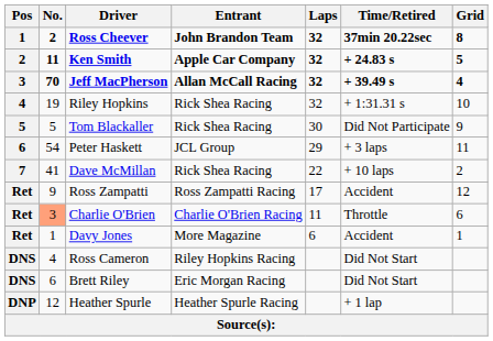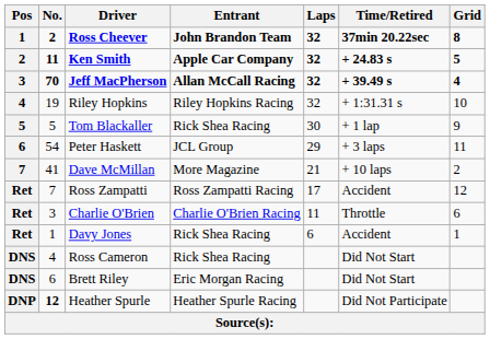 <table class="wikitable" style="font-size: 87%;">
 <tr>
 <th>Pos</th>
 <th>No.</th>
 <th>Driver</th>
 <th>Entrant</th>
 <th>Laps</th>
 <th>Time/Retired</th>
 <th>Grid</th>
 </tr>
 <tr>
 <th>1</th>
 <td align="center"><strong>2</strong></td>
 <td> <strong><a href='#'>Ross Cheever</a></strong></td>
 <td><strong>John Brandon Team</strong></td>
 <td><strong>32</strong></td>
 <td><strong>37min 20.22sec</strong></td>
 <td><strong>8</strong></td>
 </tr>
 <tr>
 <th>2</th>
 <td align="center"><strong>11</strong></td>
 <td> <strong><a href='#'>Ken Smith</a></strong></td>
 <td><strong>Apple Car Company</strong></td>
 <td><strong>32</strong></td>
 <td><strong>+ 24.83 s</strong></td>
 <td><strong>5</strong></td>
 </tr>
 <tr>
 <th>3</th>
 <td align="center"><strong>70</strong></td>
 <td> <strong><a href='#'>Jeff MacPherson</a></strong></td>
 <td><strong>Allan McCall Racing</strong></td>
 <td><strong>32</strong></td>
 <td><strong>+ 39.49 s</strong></td>
 <td><strong>4</strong></td>
 </tr>
 <tr>
 <th>4</th>
 <td align="center">19</td>
 <td> Riley Hopkins</td>
-<td>Rick Shea Racing</td>
+<td>Riley Hopkins Racing</td>
 <td>32</td>
 <td>+ 1:31.31 s</td>
 <td>10</td>
 </tr>
 <tr>
 <th>5</th>
 <td align="center">5</td>
 <td> <a href='#'>Tom Blackaller</a></td>
 <td>Rick Shea Racing</td>
 <td>30</td>
-<td>Did Not Participate</td>
+<td>+ 1 lap</td>
 <td>9</td>
 </tr>
 <tr>
 <th>6</th>
 <td align="center">54</td>
 <td> Peter Haskett</td>
 <td>JCL Group</td>
 <td>29</td>
 <td>+ 3 laps</td>
 <td>11</td>
 </tr>
 <tr>
 <th>7</th>
 <td align="center">41</td>
 <td> <a href='#'>Dave McMillan</a></td>
-<td>Rick Shea Racing</td>
-<td>22</td>
+<td>More Magazine</td>
+<td>21</td>
 <td>+ 10 laps</td>
 <td>2</td>
 </tr>
 <tr>
 <th>Ret</th>
-<td align="center">9</td>
+<td align="center">7</td>
 <td> Ross Zampatti</td>
 <td>Ross Zampatti Racing</td>
 <td>17</td>
 <td>Accident</td>
 <td>12</td>
 </tr>
 <tr>
 <th>Ret</th>
-<td align="center" style="background: lightsalmon;">3</td>
+<td align="center">3</td>
 <td> <a href='#'>Charlie O'Brien</a></td>
 <td><a href='#'>Charlie O'Brien Racing</a></td>
 <td>11</td>
 <td>Throttle</td>
 <td>6</td>
 </tr>
 <tr>
 <th>Ret</th>
 <td align="center">1</td>
 <td> <a href='#'>Davy Jones</a></td>
-<td>More Magazine</td>
+<td>Rick Shea Racing</td>
 <td>6</td>
 <td>Accident</td>
 <td>1</td>
 </tr>
 <tr>
 <th>DNS</th>
 <td align="center">4</td>
 <td> Ross Cameron</td>
-<td>Riley Hopkins Racing</td>
+<td>Rick Shea Racing</td>
 <td></td>
 <td>Did Not Start</td>
 <td></td>
 </tr>
 <tr>
 <th>DNS</th>
 <td align="center">6</td>
 <td> Brett Riley</td>
 <td>Eric Morgan Racing</td>
 <td></td>
 <td>Did Not Start</td>
 <td></td>
 </tr>
 <tr>
 <th>DNP</th>
-<td align="center">12</td>
+<td align="center"><strong>12</strong></td>
 <td> Heather Spurle</td>
 <td>Heather Spurle Racing</td>
 <td></td>
-<td>+ 1 lap</td>
+<td>Did Not Participate</td>
 <td></td>
 </tr>
 <tr>
 <th colspan=8>Source(s): </th>
 </tr>
 </table>
